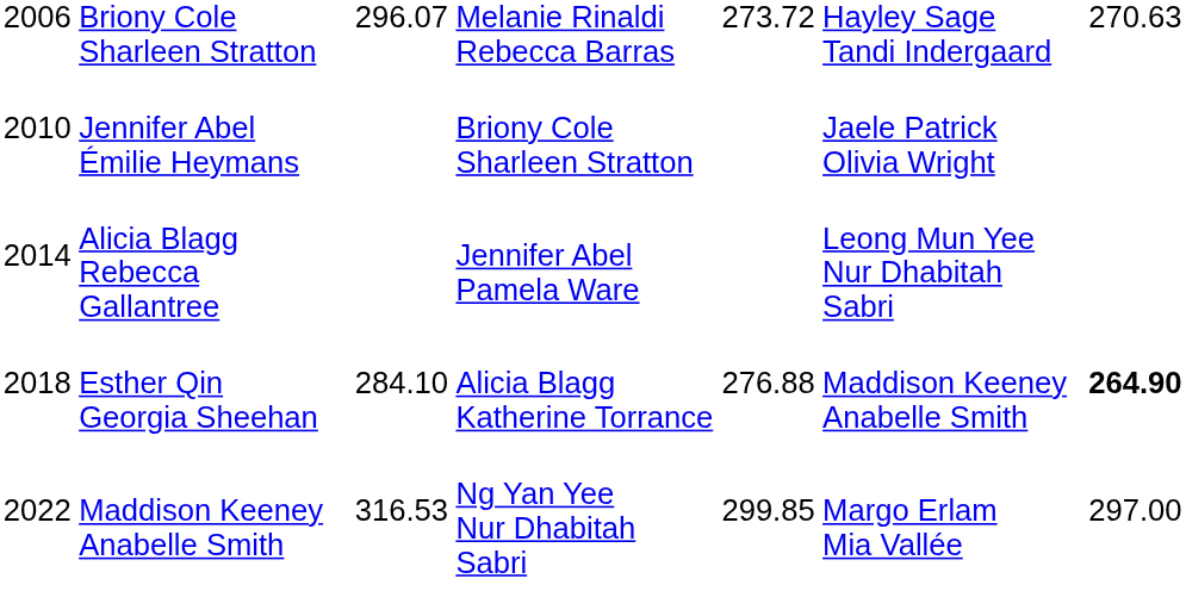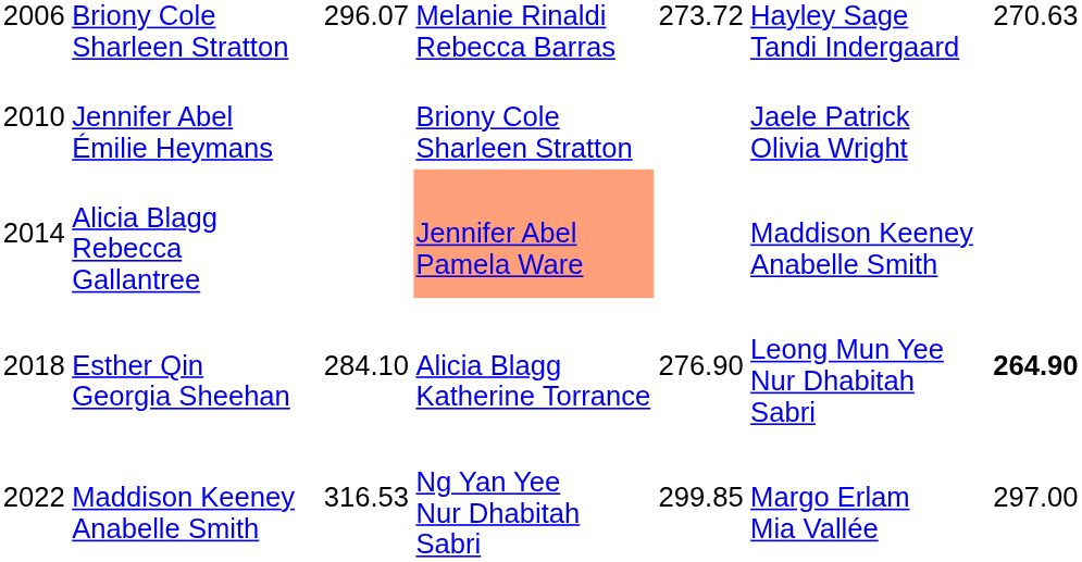 <table>
 <tr>
 <td>2006</td>
 <td><br><a href='#'>Briony Cole</a><br><a href='#'>Sharleen Stratton</a></td>
 <td>296.07</td>
 <td><br><a href='#'>Melanie Rinaldi</a><br><a href='#'>Rebecca Barras</a></td>
 <td>273.72</td>
 <td><br><a href='#'>Hayley Sage</a><br><a href='#'>Tandi Indergaard</a></td>
 <td>270.63</td>
 </tr>
 <tr>
 <td>2010<br></td>
 <td><br><a href='#'>Jennifer Abel</a><br><a href='#'>Émilie Heymans</a></td>
 <td></td>
 <td><br><a href='#'>Briony Cole</a><br><a href='#'>Sharleen Stratton</a></td>
 <td></td>
 <td><br><a href='#'>Jaele Patrick</a><br><a href='#'>Olivia Wright</a></td>
 <td></td>
 </tr>
 <tr>
 <td>2014<br></td>
 <td><br><a href='#'>Alicia Blagg</a><br><a href='#'>Rebecca Gallantree</a></td>
 <td></td>
-<td><br><a href='#'>Jennifer Abel</a><br><a href='#'>Pamela Ware</a></td>
+<td style="background: lightsalmon;"><br><a href='#'>Jennifer Abel</a><br><a href='#'>Pamela Ware</a></td>
 <td></td>
-<td><br><a href='#'>Leong Mun Yee</a><br><a href='#'>Nur Dhabitah Sabri</a></td>
+<td><br><a href='#'>Maddison Keeney</a><br><a href='#'>Anabelle Smith</a></td>
 <td></td>
 </tr>
 <tr>
 <td>2018<br></td>
 <td><br><a href='#'>Esther Qin</a><br><a href='#'>Georgia Sheehan</a></td>
 <td>284.10</td>
 <td><br><a href='#'>Alicia Blagg</a><br><a href='#'>Katherine Torrance</a></td>
-<td>276.88</td>
-<td><br><a href='#'>Maddison Keeney</a><br><a href='#'>Anabelle Smith</a></td>
+<td>276.90</td>
+<td><br><a href='#'>Leong Mun Yee</a><br><a href='#'>Nur Dhabitah Sabri</a></td>
 <td><strong>264.90</strong></td>
 </tr>
 <tr>
 <td>2022<br></td>
 <td><br><a href='#'>Maddison Keeney</a><br><a href='#'>Anabelle Smith</a></td>
 <td>316.53</td>
 <td><br><a href='#'>Ng Yan Yee</a><br><a href='#'>Nur Dhabitah Sabri</a></td>
 <td>299.85</td>
 <td><br><a href='#'>Margo Erlam</a><br><a href='#'>Mia Vallée</a></td>
 <td>297.00</td>
 </tr>
 </table>
